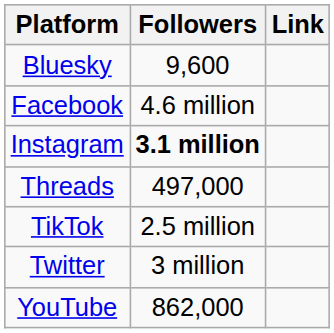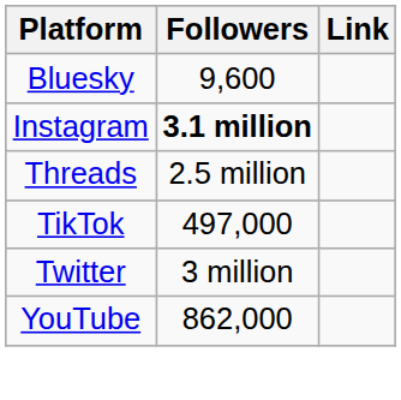 <table class="wikitable" style="text-align: center">
 <tr>
 <th>Platform</th>
 <th>Followers</th>
 <th>Link</th>
 </tr>
 <tr>
 <td><a href='#'>Bluesky</a></td>
 <td>9,600</td>
 <td></td>
 </tr>
 <tr>
-<td><a href='#'>Facebook</a></td>
-<td>4.6 million</td>
-<td></td>
-</tr>
-<tr>
 <td><a href='#'>Instagram</a></td>
 <td><strong>3.1 million</strong></td>
 <td></td>
 </tr>
 <tr>
 <td><a href='#'>Threads</a></td>
-<td>497,000</td>
+<td>2.5 million</td>
 <td></td>
 </tr>
 <tr>
 <td><a href='#'>TikTok</a></td>
-<td>2.5 million</td>
+<td>497,000</td>
 <td></td>
 </tr>
 <tr>
 <td><a href='#'>Twitter</a></td>
 <td>3 million</td>
 <td></td>
 </tr>
 <tr>
 <td><a href='#'>YouTube</a></td>
 <td>862,000</td>
 <td></td>
 </tr>
 </table>
